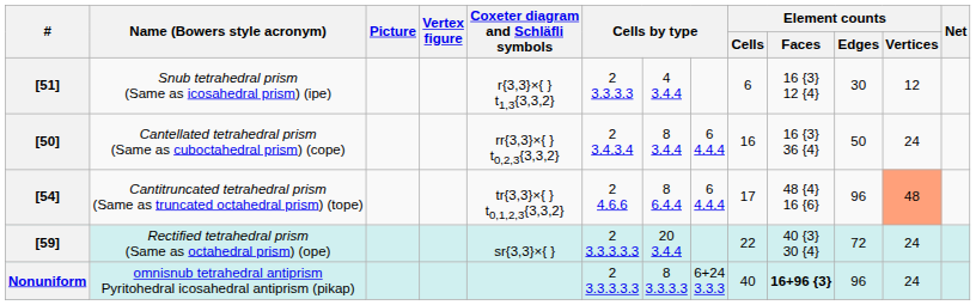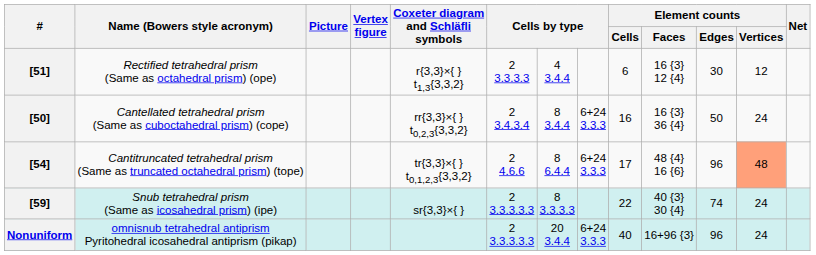 <table class="wikitable">
 <tr>
 <th rowspan=2>#</th>
 <th rowspan=2>Name (Bowers style acronym)</th>
 <th rowspan=2><a href='#'>Picture</a></th>
 <th rowspan=2><a href='#'>Vertex<br>figure</a></th>
 <th rowspan=2><a href='#'>Coxeter diagram</a><br>and <a href='#'>Schläfli</a><br>symbols</th>
 <th rowspan=2 colspan=3>Cells by type</th>
 <th colspan=4>Element counts</th>
 <th rowspan=2>Net</th>
 </tr>
 <tr>
 <th>Cells</th>
 <th>Faces</th>
 <th>Edges</th>
 <th>Vertices</th>
 </tr>
 <tr align=center>
 <th>[51]</th>
-<td align=center><em>Snub tetrahedral prism</em><br>(Same as <a href='#'>icosahedral prism</a>) (ipe)</td>
+<td align=center><em>Rectified tetrahedral prism</em><br>(Same as <a href='#'>octahedral prism</a>) (ope)</td>
 <td></td>
 <td></td>
 <td align=center><br>r{3,3}×{ }<br>t<sub>1,3</sub>{3,3,2}</td>
 <td>2 <br><a href='#'>3.3.3.3</a></td>
 <td>4 <br><a href='#'>3.4.4</a></td>
 <td></td>
 <td>6</td>
 <td>16 {3}<br>12 {4}</td>
 <td>30</td>
 <td>12</td>
 <td></td>
 </tr>
 <tr align=center>
 <th>[50]</th>
 <td align=center><em>Cantellated tetrahedral prism</em><br>(Same as <a href='#'>cuboctahedral prism</a>) (cope)</td>
 <td></td>
 <td></td>
 <td align=center><br>rr{3,3}×{ }<br>t<sub>0,2,3</sub>{3,3,2}</td>
 <td>2 <br><a href='#'>3.4.3.4</a></td>
 <td>8 <br><a href='#'>3.4.4</a></td>
-<td>6 <br><a href='#'>4.4.4</a></td>
+<td>6+24 <br><a href='#'>3.3.3</a></td>
 <td>16</td>
 <td>16 {3}<br>36 {4}</td>
 <td>50</td>
 <td>24</td>
 <td></td>
 </tr>
 <tr align=center>
 <th>[54]</th>
 <td align=center><em>Cantitruncated tetrahedral prism</em><br>(Same as <a href='#'>truncated octahedral prism</a>) (tope)</td>
 <td></td>
 <td></td>
 <td align=center><br>tr{3,3}×{ }<br>t<sub>0,1,2,3</sub>{3,3,2}</td>
 <td>2 <br><a href='#'>4.6.6</a></td>
 <td>8 <br><a href='#'>6.4.4</a></td>
-<td>6 <br><a href='#'>4.4.4</a></td>
+<td>6+24 <br><a href='#'>3.3.3</a></td>
 <td>17</td>
 <td>48 {4}<br>16 {6}</td>
 <td>96</td>
 <td style="background: lightsalmon;">48</td>
 <td></td>
 </tr>
 <tr align=center BGCOLOR="#d0f0f0">
 <th>[59]</th>
-<td align=center><em>Rectified tetrahedral prism</em><br>(Same as <a href='#'>octahedral prism</a>) (ope)</td>
+<td align=center><em>Snub tetrahedral prism</em><br>(Same as <a href='#'>icosahedral prism</a>) (ipe)</td>
 <td></td>
 <td></td>
 <td align=center><br>sr{3,3}×{ }</td>
 <td>2 <br><a href='#'>3.3.3.3.3</a></td>
-<td>20 <br><a href='#'>3.4.4</a></td>
+<td>8 <br><a href='#'>3.3.3.3</a></td>
 <td></td>
 <td>22</td>
 <td>40 {3}<br>30 {4}</td>
-<td>72</td>
+<td>74</td>
 <td>24</td>
 <td></td>
 </tr>
 <tr align=center BGCOLOR="#d0f0f0">
 <th><a href='#'>Nonuniform</a></th>
 <td><a href='#'>omnisnub tetrahedral antiprism</a><br>Pyritohedral icosahedral antiprism (pikap)</td>
 <td></td>
 <td></td>
 <td align=center><br></td>
 <td>2 <br><a href='#'>3.3.3.3.3</a></td>
-<td>8 <br><a href='#'>3.3.3.3</a></td>
+<td>20 <br><a href='#'>3.4.4</a></td>
 <td>6+24 <br><a href='#'>3.3.3</a></td>
 <td>40</td>
-<td><strong>16+96 {3}</strong></td>
+<td>16+96 {3}</td>
 <td>96</td>
 <td>24</td>
 <td></td>
 </tr>
 </table>
